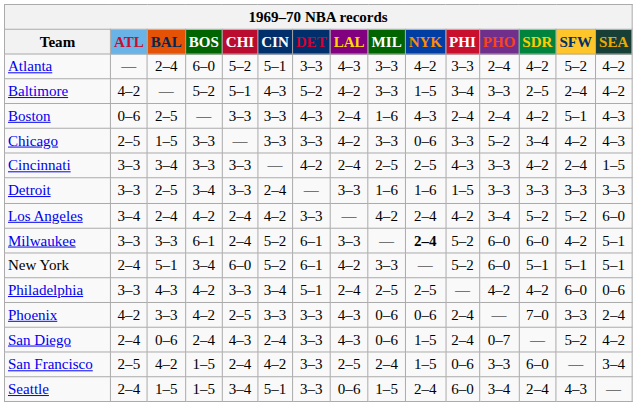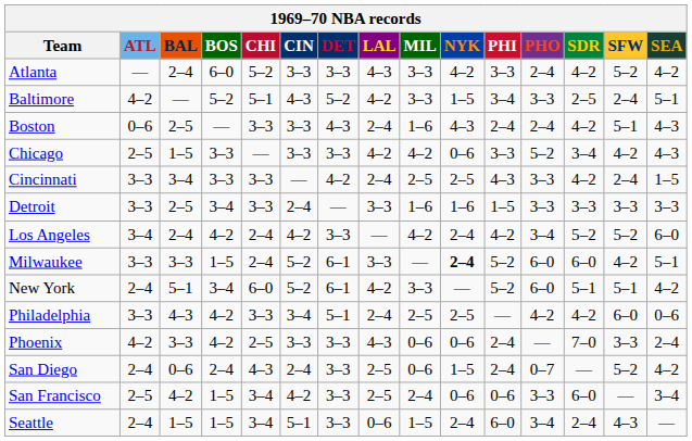 <table class="wikitable" style="font-size:95%; text-align:center;">
 <tr>
 <th colspan=15>1969–70 NBA records</th>
 </tr>
 <tr>
 <th width=100>Team</th>
 <th style="background:#69B3E6;color:#C70F2E;width=35">ATL</th>
 <th style="background:#E45206;color:#012854;width=35">BAL</th>
 <th style="background:#006400;color:#FFFFFF;width=35">BOS</th>
 <th style="background:#BA0C2F;color:#FFFFFF;width=35">CHI</th>
 <th style="background:#012F6B;color:#FFFFFF;width=35">CIN</th>
 <th style="background:#012F6B;color:#D40032;width=35">DET</th>
 <th style="background:#800080;color:#FFD700;width=35">LAL</th>
 <th style="background:#006400;color:#FFFFFF;width=35">MIL</th>
 <th style="background:#003EA4;color:#FF8C00;width=35">NYK</th>
 <th style="background:#C90F2E;color:#FFFFFF;width=35">PHI</th>
 <th style="background:#702F8B;color:#FA4417;width=35">PHO</th>
 <th style="background:#00843D;color:#FFCC00;width=35">SDR</th>
 <th style="background:#FFC62C;color:#012F6B;width=35">SFW</th>
 <th style="background:#173F36;color:#EBAA00;width=35">SEA</th>
 </tr>
 <tr>
 <td style="text-align:left;"><a href='#'>Atlanta</a></td>
 <td>—</td>
 <td>2–4</td>
 <td>6–0</td>
 <td>5–2</td>
-<td>5–1</td>
+<td>3–3</td>
 <td>3–3</td>
 <td>4–3</td>
 <td>3–3</td>
 <td>4–2</td>
 <td>3–3</td>
 <td>2–4</td>
 <td>4–2</td>
 <td>5–2</td>
 <td>4–2</td>
 </tr>
 <tr>
 <td style="text-align:left;"><a href='#'>Baltimore</a></td>
 <td>4–2</td>
 <td>—</td>
 <td>5–2</td>
 <td>5–1</td>
 <td>4–3</td>
 <td>5–2</td>
 <td>4–2</td>
 <td>3–3</td>
 <td>1–5</td>
 <td>3–4</td>
 <td>3–3</td>
 <td>2–5</td>
 <td>2–4</td>
-<td>4–2</td>
+<td>5–1</td>
 </tr>
 <tr>
 <td style="text-align:left;"><a href='#'>Boston</a></td>
 <td>0–6</td>
 <td>2–5</td>
 <td>—</td>
 <td>3–3</td>
 <td>3–3</td>
 <td>4–3</td>
 <td>2–4</td>
 <td>1–6</td>
 <td>4–3</td>
 <td>2–4</td>
 <td>2–4</td>
 <td>4–2</td>
 <td>5–1</td>
 <td>4–3</td>
 </tr>
 <tr>
 <td style="text-align:left;"><a href='#'>Chicago</a></td>
 <td>2–5</td>
 <td>1–5</td>
 <td>3–3</td>
 <td>—</td>
 <td>3–3</td>
 <td>3–3</td>
 <td>4–2</td>
-<td>3–3</td>
+<td>4–2</td>
 <td>0–6</td>
 <td>3–3</td>
 <td>5–2</td>
 <td>3–4</td>
 <td>4–2</td>
 <td>4–3</td>
 </tr>
 <tr>
 <td style="text-align:left;"><a href='#'>Cincinnati</a></td>
 <td>3–3</td>
 <td>3–4</td>
 <td>3–3</td>
 <td>3–3</td>
 <td>—</td>
 <td>4–2</td>
 <td>2–4</td>
 <td>2–5</td>
 <td>2–5</td>
 <td>4–3</td>
 <td>3–3</td>
 <td>4–2</td>
 <td>2–4</td>
 <td>1–5</td>
 </tr>
 <tr>
 <td style="text-align:left;"><a href='#'>Detroit</a></td>
 <td>3–3</td>
 <td>2–5</td>
 <td>3–4</td>
 <td>3–3</td>
 <td>2–4</td>
 <td>—</td>
 <td>3–3</td>
 <td>1–6</td>
 <td>1–6</td>
 <td>1–5</td>
 <td>3–3</td>
 <td>3–3</td>
 <td>3–3</td>
 <td>3–3</td>
 </tr>
 <tr>
 <td style="text-align:left;"><a href='#'>Los Angeles</a></td>
 <td>3–4</td>
 <td>2–4</td>
 <td>4–2</td>
 <td>2–4</td>
 <td>4–2</td>
 <td>3–3</td>
 <td>—</td>
 <td>4–2</td>
 <td>2–4</td>
 <td>4–2</td>
 <td>3–4</td>
 <td>5–2</td>
 <td>5–2</td>
 <td>6–0</td>
 </tr>
 <tr>
 <td style="text-align:left;"><a href='#'>Milwaukee</a></td>
 <td>3–3</td>
 <td>3–3</td>
-<td>6–1</td>
+<td>1–5</td>
 <td>2–4</td>
 <td>5–2</td>
 <td>6–1</td>
 <td>3–3</td>
 <td>—</td>
 <td><strong>2–4</strong></td>
 <td>5–2</td>
 <td>6–0</td>
 <td>6–0</td>
 <td>4–2</td>
 <td>5–1</td>
 </tr>
 <tr>
 <td style="text-align:left;">New York</td>
 <td>2–4</td>
 <td>5–1</td>
 <td>3–4</td>
 <td>6–0</td>
 <td>5–2</td>
 <td>6–1</td>
 <td>4–2</td>
 <td>3–3</td>
 <td>—</td>
 <td>5–2</td>
 <td>6–0</td>
 <td>5–1</td>
 <td>5–1</td>
-<td>5–1</td>
+<td>4–2</td>
 </tr>
 <tr>
 <td style="text-align:left;"><a href='#'>Philadelphia</a></td>
 <td>3–3</td>
 <td>4–3</td>
 <td>4–2</td>
 <td>3–3</td>
 <td>3–4</td>
 <td>5–1</td>
 <td>2–4</td>
 <td>2–5</td>
 <td>2–5</td>
 <td>—</td>
 <td>4–2</td>
 <td>4–2</td>
 <td>6–0</td>
 <td>0–6</td>
 </tr>
 <tr>
 <td style="text-align:left;"><a href='#'>Phoenix</a></td>
 <td>4–2</td>
 <td>3–3</td>
 <td>4–2</td>
 <td>2–5</td>
 <td>3–3</td>
 <td>3–3</td>
 <td>4–3</td>
 <td>0–6</td>
 <td>0–6</td>
 <td>2–4</td>
 <td>—</td>
 <td>7–0</td>
 <td>3–3</td>
 <td>2–4</td>
 </tr>
 <tr>
 <td style="text-align:left;"><a href='#'>San Diego</a></td>
 <td>2–4</td>
 <td>0–6</td>
 <td>2–4</td>
 <td>4–3</td>
 <td>2–4</td>
 <td>3–3</td>
-<td>4–3</td>
+<td>2–5</td>
 <td>0–6</td>
 <td>1–5</td>
 <td>2–4</td>
 <td>0–7</td>
 <td>—</td>
 <td>5–2</td>
 <td>4–2</td>
 </tr>
 <tr>
 <td style="text-align:left;"><a href='#'>San Francisco</a></td>
 <td>2–5</td>
 <td>4–2</td>
 <td>1–5</td>
-<td>2–4</td>
+<td>3–4</td>
 <td>4–2</td>
 <td>3–3</td>
 <td>2–5</td>
 <td>2–4</td>
-<td>1–5</td>
+<td>0–6</td>
 <td>0–6</td>
 <td>3–3</td>
 <td>6–0</td>
 <td>—</td>
 <td>3–4</td>
 </tr>
 <tr>
 <td style="text-align:left;"><a href='#'>Seattle</a></td>
 <td>2–4</td>
 <td>1–5</td>
 <td>1–5</td>
 <td>3–4</td>
 <td>5–1</td>
 <td>3–3</td>
 <td>0–6</td>
 <td>1–5</td>
 <td>2–4</td>
 <td>6–0</td>
 <td>3–4</td>
 <td>2–4</td>
 <td>4–3</td>
 <td>—</td>
 </tr>
 </table>
